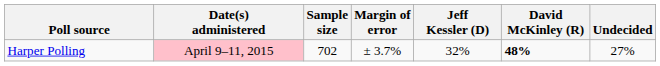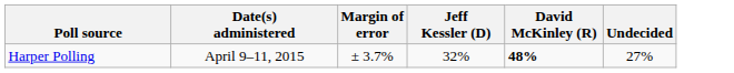 <table class="wikitable">
 <tr valign= bottom>
 <th style="width:175px;">Poll source</th>
 <th style="width:175px;">Date(s)<br>administered</th>
-<th class=small>Sample<br>size</th>
 <th class=small>Margin of<br>error</th>
 <th style="width:100px;">Jeff<br>Kessler (D)</th>
 <th style="width:100px;">David<br>McKinley (R)</th>
 <th>Undecided</th>
 </tr>
 <tr>
 <td><a href='#'>Harper Polling</a></td>
-<td align=center style="background: pink;">April 9–11, 2015</td>
-<td align=center>702</td>
+<td align=center>April 9–11, 2015</td>
 <td align=center>± 3.7%</td>
 <td align=center>32%</td>
 <td><strong>48%</strong></td>
 <td align=center>27%</td>
 </tr>
 </table>
